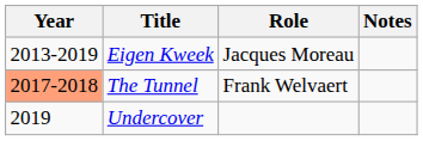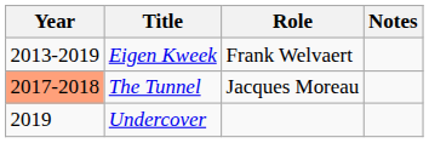 <table class="wikitable sortable">
 <tr>
 <th>Year</th>
 <th>Title</th>
 <th>Role</th>
 <th class="unsortable">Notes</th>
 </tr>
 <tr>
 <td>2013-2019</td>
 <td><em><a href='#'>Eigen Kweek</a></em></td>
-<td>Jacques Moreau</td>
+<td>Frank Welvaert</td>
 <td></td>
 </tr>
 <tr>
 <td style="background: lightsalmon;">2017-2018</td>
 <td><em><a href='#'>The Tunnel</a></em></td>
-<td>Frank Welvaert</td>
+<td>Jacques Moreau</td>
 <td></td>
 </tr>
 <tr>
 <td>2019</td>
 <td><em><a href='#'>Undercover</a></em></td>
 <td></td>
 <td></td>
 </tr>
 </table>
